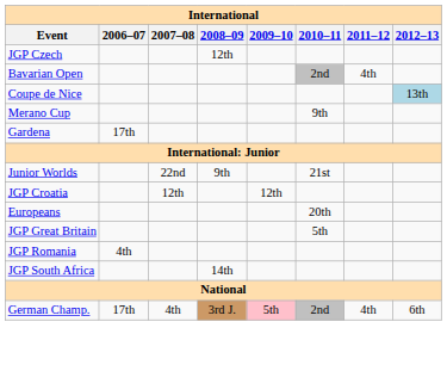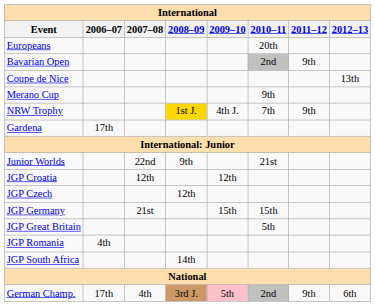 <table class="wikitable" style="text-align:center">
 <tr>
 <th colspan="8" style="background-color: #ffdead; " align="center"><strong>International</strong></th>
 </tr>
 <tr>
 <th>Event</th>
 <th>2006–07</th>
 <th>2007–08</th>
 <th><a href='#'>2008–09</a></th>
 <th><a href='#'>2009–10</a></th>
 <th><a href='#'>2010–11</a></th>
 <th><a href='#'>2011–12</a></th>
 <th><a href='#'>2012–13</a></th>
 </tr>
 <tr>
-<td align=left><a href='#'>JGP Czech</a></td>
+<td align=left><a href='#'>Europeans</a></td>
 <td></td>
 <td></td>
-<td>12th</td>
 <td></td>
 <td></td>
+<td>20th</td>
 <td></td>
 <td></td>
 </tr>
 <tr>
 <td align=left><a href='#'>Bavarian Open</a></td>
 <td></td>
 <td></td>
 <td></td>
 <td></td>
 <td bgcolor=silver>2nd</td>
-<td>4th</td>
+<td>9th</td>
 <td></td>
 </tr>
 <tr>
 <td align=left><a href='#'>Coupe de Nice</a></td>
 <td></td>
 <td></td>
 <td></td>
 <td></td>
 <td></td>
 <td></td>
-<td style="background: lightblue;">13th</td>
+<td>13th</td>
 </tr>
 <tr>
 <td align=left><a href='#'>Merano Cup</a></td>
 <td></td>
 <td></td>
 <td></td>
 <td></td>
 <td>9th</td>
 <td></td>
+<td></td>
+</tr>
+<tr>
+<td align=left><a href='#'>NRW Trophy</a></td>
+<td></td>
+<td></td>
+<td bgcolor=gold>1st J.</td>
+<td>4th J.</td>
+<td>7th</td>
+<td>9th</td>
 <td></td>
 </tr>
 <tr>
 <td align=left><a href='#'>Gardena</a></td>
 <td>17th</td>
 <td></td>
 <td></td>
 <td></td>
 <td></td>
 <td></td>
 <td></td>
 </tr>
 <tr>
 <th colspan="8" style="background-color: #ffdead; " align="center"><strong>International: Junior</strong></th>
 </tr>
 <tr>
 <td align=left><a href='#'>Junior Worlds</a></td>
 <td></td>
 <td>22nd</td>
 <td>9th</td>
 <td></td>
 <td>21st</td>
 <td></td>
 <td></td>
 </tr>
 <tr>
 <td align=left><a href='#'>JGP Croatia</a></td>
 <td></td>
 <td>12th</td>
 <td></td>
 <td>12th</td>
 <td></td>
 <td></td>
 <td></td>
 </tr>
 <tr>
-<td align=left><a href='#'>Europeans</a></td>
+<td align=left><a href='#'>JGP Czech</a></td>
+<td></td>
+<td></td>
+<td>12th</td>
 <td></td>
 <td></td>
 <td></td>
 <td></td>
-<td>20th</td>
+</tr>
+<tr>
+<td align=left><a href='#'>JGP Germany</a></td>
+<td></td>
+<td>21st</td>
+<td></td>
+<td>15th</td>
+<td>15th</td>
 <td></td>
 <td></td>
 </tr>
 <tr>
 <td align=left><a href='#'>JGP Great Britain</a></td>
 <td></td>
 <td></td>
 <td></td>
 <td></td>
 <td>5th</td>
 <td></td>
 <td></td>
 </tr>
 <tr>
 <td align=left><a href='#'>JGP Romania</a></td>
 <td>4th</td>
 <td></td>
 <td></td>
 <td></td>
 <td></td>
 <td></td>
 <td></td>
 </tr>
 <tr>
 <td align=left><a href='#'>JGP South Africa</a></td>
 <td></td>
 <td></td>
 <td>14th</td>
 <td></td>
 <td></td>
 <td></td>
 <td></td>
 </tr>
 <tr>
 <th colspan="8" style="background-color: #ffdead; " align="center"><strong>National</strong></th>
 </tr>
 <tr>
 <td align=left><a href='#'>German Champ.</a></td>
 <td>17th</td>
 <td>4th</td>
 <td bgcolor=cc9966>3rd J.</td>
 <td style="background: pink;">5th</td>
 <td bgcolor=silver>2nd</td>
-<td>4th</td>
+<td>9th</td>
 <td>6th</td>
 </tr>
 </table>
